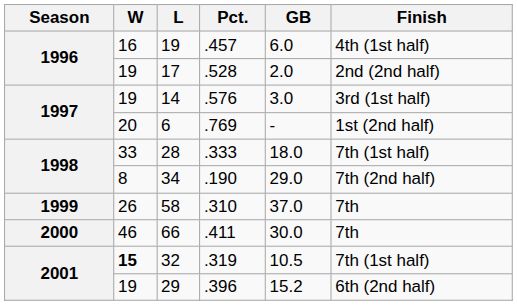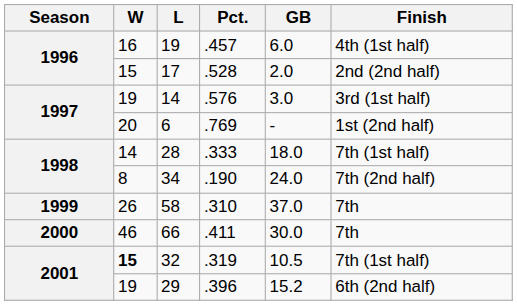 <table class="wikitable" style="width:30em">
 <tr>
 <th>Season</th>
 <th>W</th>
 <th>L</th>
 <th>Pct.</th>
 <th>GB</th>
 <th>Finish</th>
 </tr>
 <tr>
 <th rowspan="2">1996</th>
 <td>16</td>
 <td>19</td>
 <td>.457</td>
 <td>6.0</td>
 <td>4th (1st half)</td>
 </tr>
 <tr>
-<td>19</td>
+<td>15</td>
 <td>17</td>
 <td>.528</td>
 <td>2.0</td>
 <td>2nd (2nd half)</td>
 </tr>
 <tr>
 <th rowspan="2">1997</th>
 <td>19</td>
 <td>14</td>
 <td>.576</td>
 <td>3.0</td>
 <td>3rd (1st half)</td>
 </tr>
 <tr>
 <td>20</td>
 <td>6</td>
 <td>.769</td>
 <td>-</td>
 <td>1st (2nd half)</td>
 </tr>
 <tr>
 <th rowspan="2">1998</th>
-<td>33</td>
+<td>14</td>
 <td>28</td>
 <td>.333</td>
 <td>18.0</td>
 <td>7th (1st half)</td>
 </tr>
 <tr>
 <td>8</td>
 <td>34</td>
 <td>.190</td>
-<td>29.0</td>
+<td>24.0</td>
 <td>7th (2nd half)</td>
 </tr>
 <tr>
 <th rowspan="1">1999</th>
 <td>26</td>
 <td>58</td>
 <td>.310</td>
 <td>37.0</td>
 <td>7th</td>
 </tr>
 <tr>
 <th rowspan="1">2000</th>
 <td>46</td>
 <td>66</td>
 <td>.411</td>
 <td>30.0</td>
 <td>7th</td>
 </tr>
 <tr>
 <th rowspan="2">2001</th>
 <td><strong>15</strong></td>
 <td>32</td>
 <td>.319</td>
 <td>10.5</td>
 <td>7th (1st half)</td>
 </tr>
 <tr>
 <td>19</td>
 <td>29</td>
 <td>.396</td>
 <td>15.2</td>
 <td>6th (2nd half)</td>
 </tr>
 </table>
